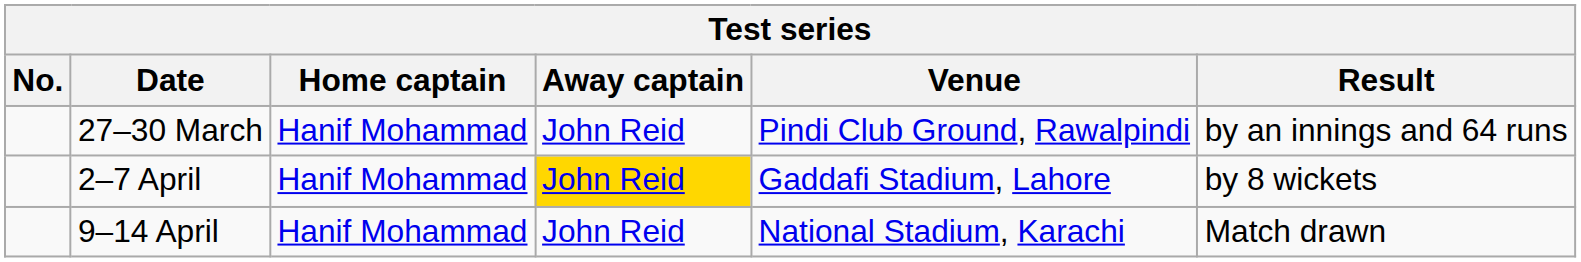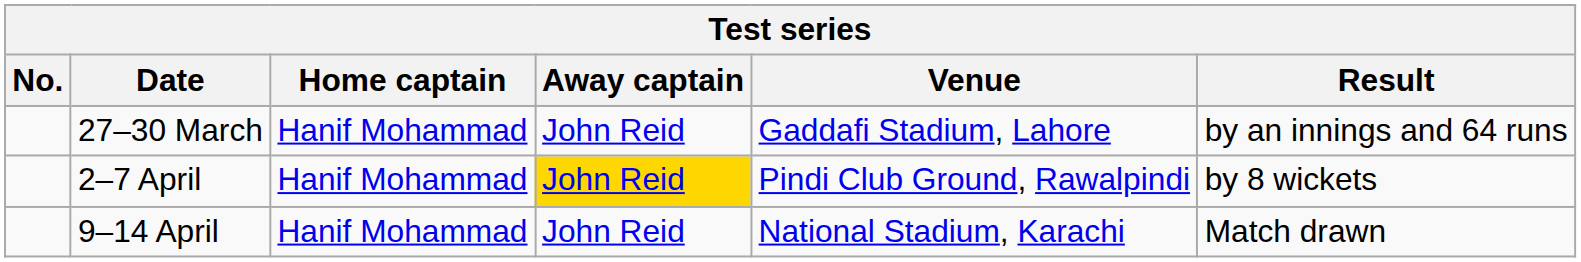 <table class="wikitable">
 <tr>
 <th colspan="9">Test series</th>
 </tr>
 <tr>
 <th>No.</th>
 <th>Date</th>
 <th>Home captain</th>
 <th>Away captain</th>
 <th>Venue</th>
 <th>Result</th>
 </tr>
 <tr>
 <td></td>
 <td>27–30 March</td>
 <td><a href='#'>Hanif Mohammad</a></td>
 <td><a href='#'>John Reid</a></td>
-<td><a href='#'>Pindi Club Ground</a>, <a href='#'>Rawalpindi</a></td>
+<td><a href='#'>Gaddafi Stadium</a>, <a href='#'>Lahore</a></td>
 <td> by an innings and 64 runs</td>
 </tr>
 <tr>
 <td></td>
 <td>2–7 April</td>
 <td><a href='#'>Hanif Mohammad</a></td>
 <td style="background: gold;"><a href='#'>John Reid</a></td>
-<td><a href='#'>Gaddafi Stadium</a>, <a href='#'>Lahore</a></td>
+<td><a href='#'>Pindi Club Ground</a>, <a href='#'>Rawalpindi</a></td>
 <td> by 8 wickets</td>
 </tr>
 <tr>
 <td></td>
 <td>9–14 April</td>
 <td><a href='#'>Hanif Mohammad</a></td>
 <td><a href='#'>John Reid</a></td>
 <td><a href='#'>National Stadium</a>, <a href='#'>Karachi</a></td>
 <td>Match drawn</td>
 </tr>
 </table>
